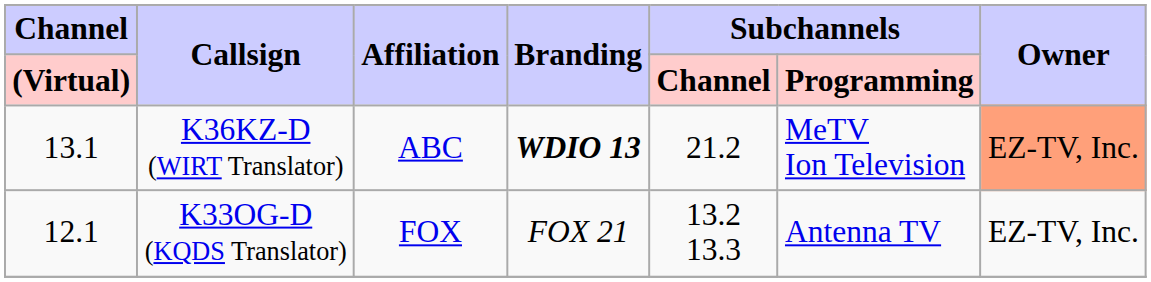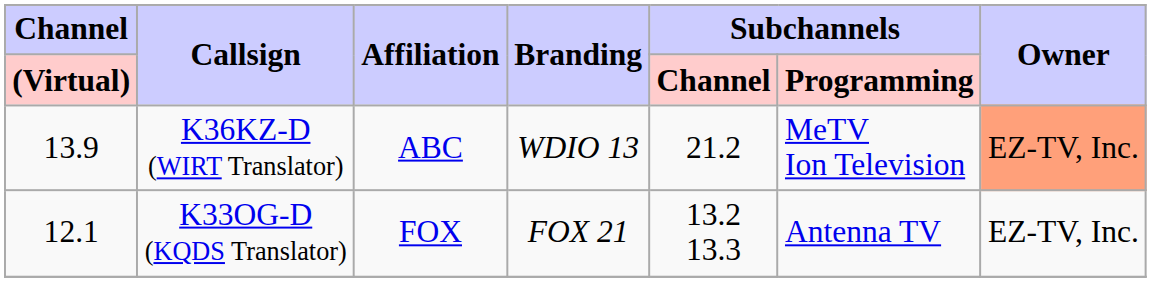 <table class=wikitable style="text-align:center">
 <tr>
 <th style="background:#ccccff;">Channel</th>
 <th style="background:#ccccff;" rowspan="2">Callsign</th>
 <th style="background:#ccccff;" rowspan="2">Affiliation</th>
 <th style="background:#ccccff;" rowspan="2">Branding</th>
 <th style="background:#ccccff;" colspan="2">Subchannels</th>
 <th style="background:#ccccff;" rowspan="2">Owner</th>
 </tr>
 <tr>
 <th style="background:#ffcccc;">(Virtual)</th>
 <th style="background:#ffcccc;">Channel</th>
 <th style="background:#ffcccc">Programming</th>
 </tr>
 <tr>
-<td>13.1</td>
+<td>13.9</td>
 <td><a href='#'>K36KZ-D</a> <br><small>(<a href='#'>WIRT</a> Translator)</small></td>
 <td><a href='#'>ABC</a></td>
-<td><strong><em>WDIO 13</em></strong></td>
+<td><em>WDIO 13</em></td>
 <td>21.2</td>
 <td style="text-align:left"><a href='#'>MeTV</a><br><a href='#'>Ion Television</a></td>
 <td style="background: lightsalmon; text-align:left">EZ-TV, Inc.</td>
 </tr>
 <tr>
 <td>12.1</td>
 <td><a href='#'>K33OG-D</a><br><small>(<a href='#'>KQDS</a> Translator)</small></td>
 <td><a href='#'>FOX</a></td>
 <td><em>FOX 21</em></td>
 <td>13.2<br>13.3</td>
 <td style="text-align:left"><a href='#'>Antenna TV</a></td>
 <td style="text-align:left">EZ-TV, Inc.</td>
 </tr>
 <tr>
 </tr>
 </table>
